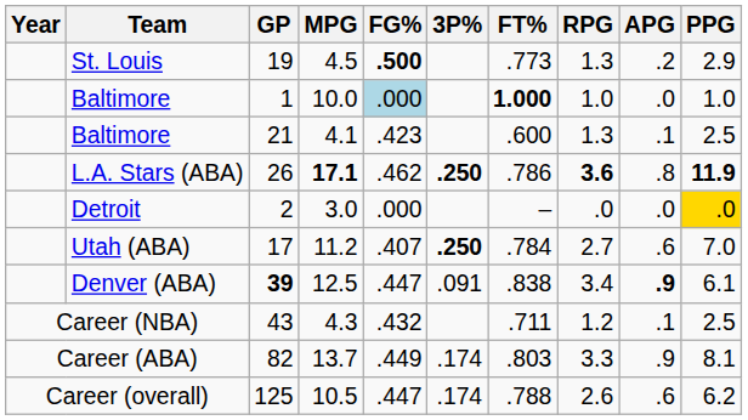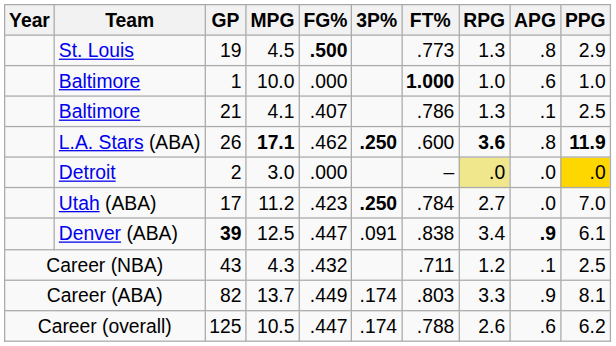 <table class="wikitable sortable" style="font-size:95%; text-align:right;">
 <tr>
 <th>Year</th>
 <th>Team</th>
 <th>GP</th>
 <th>MPG</th>
 <th>FG%</th>
 <th>3P%</th>
 <th>FT%</th>
 <th>RPG</th>
 <th>APG</th>
 <th>PPG</th>
 </tr>
 <tr>
 <td style="text-align:left;"></td>
 <td style="text-align:left;"><a href='#'>St. Louis</a></td>
 <td>19</td>
 <td>4.5</td>
 <td><strong>.500</strong></td>
 <td></td>
 <td>.773</td>
 <td>1.3</td>
-<td>.2</td>
+<td>.8</td>
 <td>2.9</td>
 </tr>
 <tr>
 <td style="text-align:left;"></td>
 <td style="text-align:left;"><a href='#'>Baltimore</a></td>
 <td>1</td>
 <td>10.0</td>
-<td style="background: lightblue;">.000</td>
+<td>.000</td>
 <td></td>
 <td><strong>1.000</strong></td>
 <td>1.0</td>
-<td>.0</td>
+<td>.6</td>
 <td>1.0</td>
 </tr>
 <tr>
 <td style="text-align:left;"></td>
 <td style="text-align:left;"><a href='#'>Baltimore</a></td>
 <td>21</td>
 <td>4.1</td>
-<td>.423</td>
+<td>.407</td>
 <td></td>
-<td>.600</td>
+<td>.786</td>
 <td>1.3</td>
 <td>.1</td>
 <td>2.5</td>
 </tr>
 <tr>
 <td style="text-align:left;"></td>
 <td style="text-align:left;"><a href='#'>L.A. Stars</a> (ABA)</td>
 <td>26</td>
 <td><strong>17.1</strong></td>
 <td>.462</td>
 <td><strong>.250</strong></td>
-<td>.786</td>
+<td>.600</td>
 <td><strong>3.6</strong></td>
 <td>.8</td>
 <td><strong>11.9</strong></td>
 </tr>
 <tr>
 <td style="text-align:left;"></td>
 <td style="text-align:left;"><a href='#'>Detroit</a></td>
 <td>2</td>
 <td>3.0</td>
 <td>.000</td>
 <td></td>
 <td>–</td>
-<td>.0</td>
+<td style="background: khaki;">.0</td>
 <td>.0</td>
 <td style="background: gold;">.0</td>
 </tr>
 <tr>
 <td style="text-align:left;"></td>
 <td style="text-align:left;"><a href='#'>Utah</a> (ABA)</td>
 <td>17</td>
 <td>11.2</td>
-<td>.407</td>
+<td>.423</td>
 <td><strong>.250</strong></td>
 <td>.784</td>
 <td>2.7</td>
-<td>.6</td>
+<td>.0</td>
 <td>7.0</td>
 </tr>
 <tr>
 <td style="text-align:left;"></td>
 <td style="text-align:left;"><a href='#'>Denver</a> (ABA)</td>
 <td><strong>39</strong></td>
 <td>12.5</td>
 <td>.447</td>
 <td>.091</td>
 <td>.838</td>
 <td>3.4</td>
 <td><strong>.9</strong></td>
 <td>6.1</td>
 </tr>
 <tr class="sortbottom">
 <td colspan="2" style="text-align:center;">Career (NBA)</td>
 <td>43</td>
 <td>4.3</td>
 <td>.432</td>
 <td></td>
 <td>.711</td>
 <td>1.2</td>
 <td>.1</td>
 <td>2.5</td>
 </tr>
 <tr class="sortbottom">
 <td colspan="2" style="text-align:center;">Career (ABA)</td>
 <td>82</td>
 <td>13.7</td>
 <td>.449</td>
 <td>.174</td>
 <td>.803</td>
 <td>3.3</td>
 <td>.9</td>
 <td>8.1</td>
 </tr>
 <tr class="sortbottom">
 <td colspan="2" style="text-align:center;">Career (overall)</td>
 <td>125</td>
 <td>10.5</td>
 <td>.447</td>
 <td>.174</td>
 <td>.788</td>
 <td>2.6</td>
 <td>.6</td>
 <td>6.2</td>
 </tr>
 </table>
